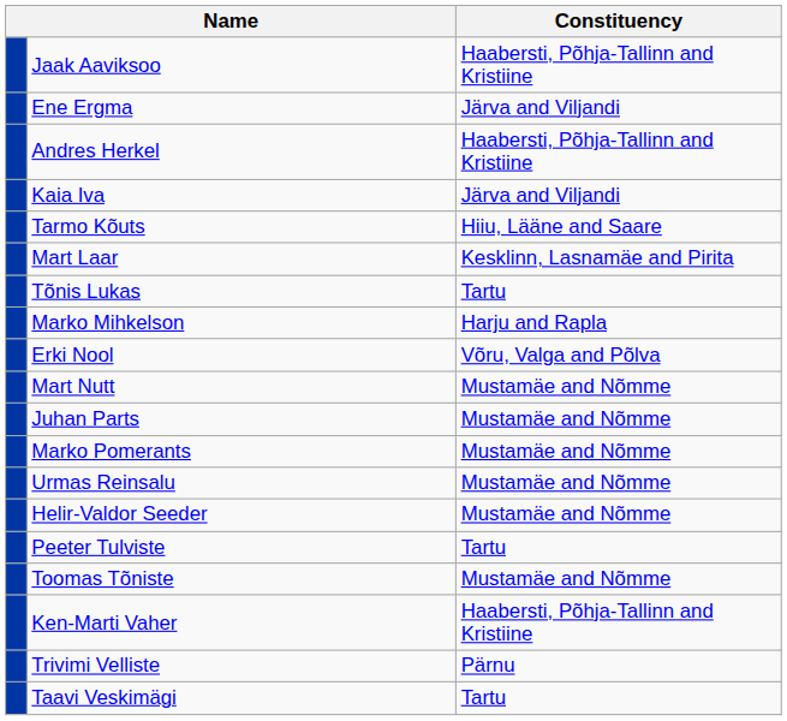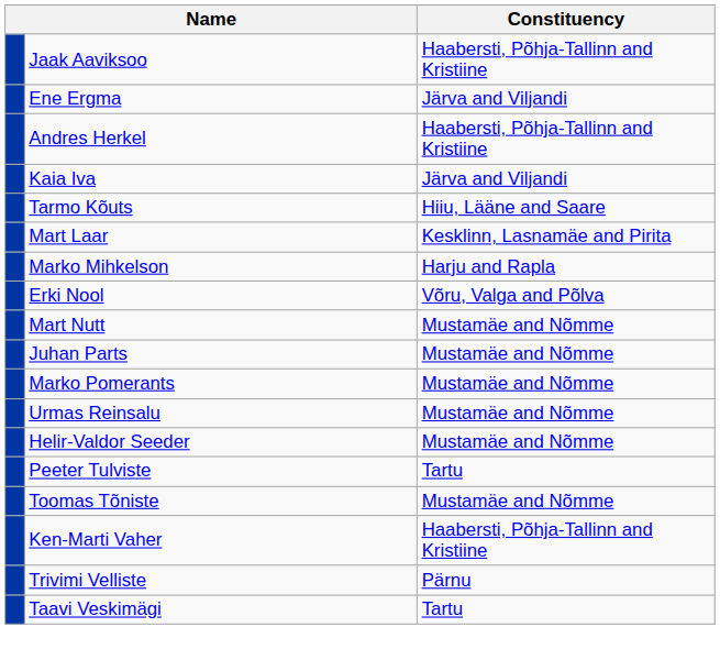 <table class="wikitable collapsible collapsed">
 <tr>
 <th colspan=2 width=350>Name</th>
 <th width=250>Constituency</th>
 </tr>
 <tr>
 <td style="background-color:#0235A4"></td>
 <td><a href='#'>Jaak Aaviksoo</a></td>
 <td><a href='#'>Haabersti, Põhja-Tallinn and Kristiine</a></td>
 </tr>
 <tr>
 <td style="background-color:#0235A4"></td>
 <td><a href='#'>Ene Ergma</a></td>
 <td><a href='#'>Järva and Viljandi</a></td>
 </tr>
 <tr>
 <td style="background-color:#0235A4"></td>
 <td><a href='#'>Andres Herkel</a></td>
 <td><a href='#'>Haabersti, Põhja-Tallinn and Kristiine</a></td>
 </tr>
 <tr>
 <td style="background-color:#0235A4"></td>
 <td><a href='#'>Kaia Iva</a></td>
 <td><a href='#'>Järva and Viljandi</a></td>
 </tr>
 <tr>
 <td style="background-color:#0235A4"></td>
 <td><a href='#'>Tarmo Kõuts</a></td>
 <td><a href='#'>Hiiu, Lääne and Saare</a></td>
 </tr>
 <tr>
 <td style="background-color:#0235A4"></td>
 <td><a href='#'>Mart Laar</a></td>
 <td><a href='#'>Kesklinn, Lasnamäe and Pirita</a></td>
-</tr>
-<tr>
-<td style="background-color:#0235A4"></td>
-<td><a href='#'>Tõnis Lukas</a></td>
-<td><a href='#'>Tartu</a></td>
 </tr>
 <tr>
 <td style="background-color:#0235A4"></td>
 <td><a href='#'>Marko Mihkelson</a></td>
 <td><a href='#'>Harju and Rapla</a></td>
 </tr>
 <tr>
 <td style="background-color:#0235A4"></td>
 <td><a href='#'>Erki Nool</a></td>
 <td><a href='#'>Võru, Valga and Põlva</a></td>
 </tr>
 <tr>
 <td style="background-color:#0235A4"></td>
 <td><a href='#'>Mart Nutt</a></td>
 <td><a href='#'>Mustamäe and Nõmme</a></td>
 </tr>
 <tr>
 <td style="background-color:#0235A4"></td>
 <td><a href='#'>Juhan Parts</a></td>
 <td><a href='#'>Mustamäe and Nõmme</a></td>
 </tr>
 <tr>
 <td style="background-color:#0235A4"></td>
 <td><a href='#'>Marko Pomerants</a></td>
 <td><a href='#'>Mustamäe and Nõmme</a></td>
 </tr>
 <tr>
 <td style="background-color:#0235A4"></td>
 <td><a href='#'>Urmas Reinsalu</a></td>
 <td><a href='#'>Mustamäe and Nõmme</a></td>
 </tr>
 <tr>
 <td style="background-color:#0235A4"></td>
 <td><a href='#'>Helir-Valdor Seeder</a></td>
 <td><a href='#'>Mustamäe and Nõmme</a></td>
 </tr>
 <tr>
 <td style="background-color:#0235A4"></td>
 <td><a href='#'>Peeter Tulviste</a></td>
 <td><a href='#'>Tartu</a></td>
 </tr>
 <tr>
 <td style="background-color:#0235A4"></td>
 <td><a href='#'>Toomas Tõniste</a></td>
 <td><a href='#'>Mustamäe and Nõmme</a></td>
 </tr>
 <tr>
 <td style="background-color:#0235A4"></td>
 <td><a href='#'>Ken-Marti Vaher</a></td>
 <td><a href='#'>Haabersti, Põhja-Tallinn and Kristiine</a></td>
 </tr>
 <tr>
 <td style="background-color:#0235A4"></td>
 <td><a href='#'>Trivimi Velliste</a></td>
 <td><a href='#'>Pärnu</a></td>
 </tr>
 <tr>
 <td style="background-color:#0235A4"></td>
 <td><a href='#'>Taavi Veskimägi</a></td>
 <td><a href='#'>Tartu</a></td>
 </tr>
 </table>
